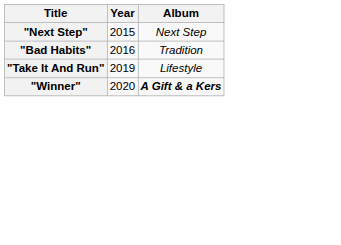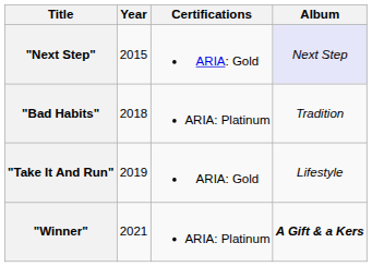 <table class="wikitable plainrowheaders" style="text-align:center;">
 <tr>
 <th scope="col">Title</th>
 <th scope="col">Year</th>
+<th scope="col">Certifications</th>
 <th scope="col">Album</th>
 </tr>
 <tr>
 <th scope="row">"Next Step"</th>
 <td>2015</td>
-<td><em>Next Step</em></td>
+<td><br><ul><li><a href='#'>ARIA</a>: Gold</li></ul></td>
+<td style="background: lavender;"><em>Next Step</em></td>
 </tr>
 <tr>
 <th scope="row">"Bad Habits"</th>
-<td>2016</td>
+<td>2018</td>
+<td><br><ul><li>ARIA: Platinum</li></ul></td>
 <td><em>Tradition</em></td>
 </tr>
 <tr>
 <th scope="row">"Take It And Run"<br></th>
 <td>2019</td>
+<td><br><ul><li>ARIA: Gold</li></ul></td>
 <td><em>Lifestyle</em></td>
 </tr>
 <tr>
 <th scope="row">"Winner"</th>
-<td>2020</td>
+<td>2021</td>
+<td><br><ul><li>ARIA: Platinum</li></ul></td>
 <td><strong><em>A Gift & a Kers</em></strong></td>
 </tr>
 </table>
